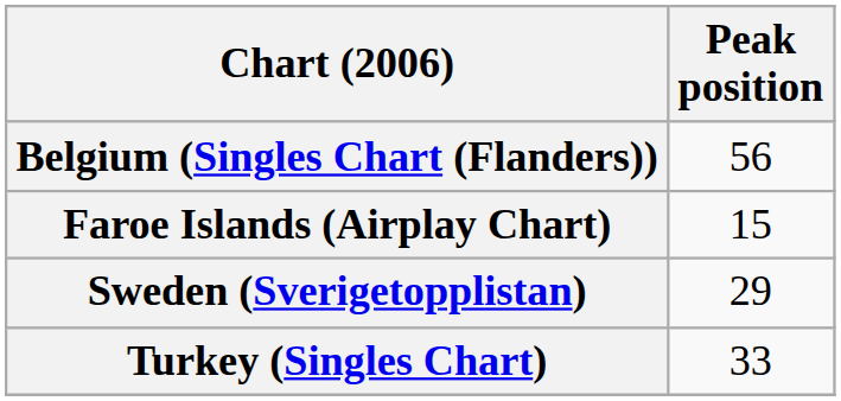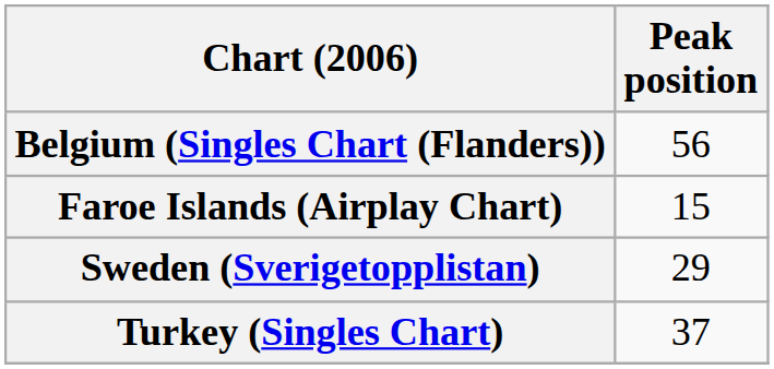 <table class="wikitable sortable plainrowheaders" style="text-align:center">
 <tr>
 <th>Chart (2006)</th>
 <th>Peak<br>position</th>
 </tr>
 <tr>
 <th scope="row">Belgium (<a href='#'>Singles Chart</a> (Flanders))</th>
 <td align="center">56</td>
 </tr>
 <tr>
 <th scope="row">Faroe Islands (Airplay Chart)</th>
 <td align="center">15</td>
 </tr>
 <tr>
 <th scope="row">Sweden (<a href='#'>Sverigetopplistan</a>)</th>
 <td align="center">29</td>
 </tr>
 <tr>
 <th scope="row">Turkey (<a href='#'>Singles Chart</a>)</th>
-<td align="center">33</td>
+<td align="center">37</td>
 </tr>
 <tr>
 </tr>
 </table>
